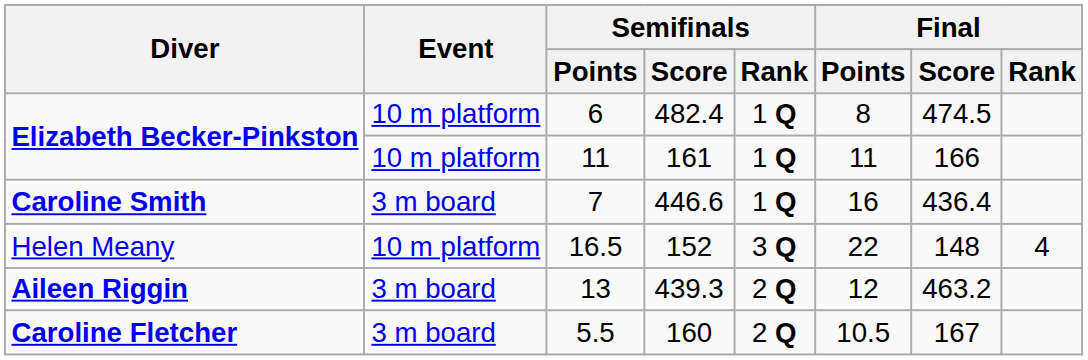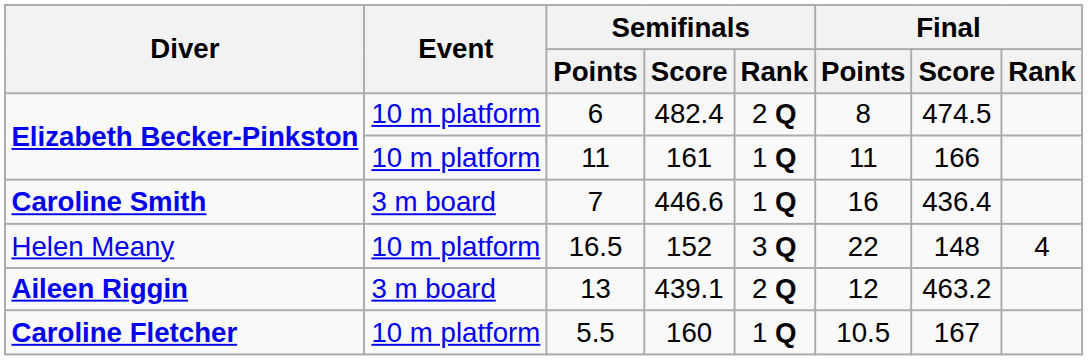 <table class=wikitable style="font-size:90%">
 <tr>
 <th rowspan=2>Diver</th>
 <th rowspan=2>Event</th>
 <th colspan=3>Semifinals</th>
 <th colspan=3>Final</th>
 </tr>
 <tr>
 <th>Points</th>
 <th>Score</th>
 <th>Rank</th>
 <th>Points</th>
 <th>Score</th>
 <th>Rank</th>
 </tr>
 <tr>
 <td rowspan=2><strong><a href='#'>Elizabeth Becker-Pinkston</a></strong></td>
 <td><a href='#'>10 m platform</a></td>
 <td align=center>6</td>
 <td align=center>482.4</td>
-<td align=center>1 <strong>Q</strong></td>
+<td align=center>2 <strong>Q</strong></td>
 <td align=center>8</td>
 <td align=center>474.5</td>
 <td align=center></td>
 </tr>
 <tr>
 <td><a href='#'>10 m platform</a></td>
 <td align=center>11</td>
 <td align=center>161</td>
 <td align=center>1 <strong>Q</strong></td>
 <td align=center>11</td>
 <td align=center>166</td>
 <td align=center></td>
 </tr>
 <tr>
 <td><strong><a href='#'>Caroline Smith</a></strong></td>
 <td><a href='#'>3 m board</a></td>
 <td align=center>7</td>
 <td align=center>446.6</td>
 <td align=center>1 <strong>Q</strong></td>
 <td align=center>16</td>
 <td align=center>436.4</td>
 <td align=center></td>
 </tr>
 <tr>
 <td><a href='#'>Helen Meany</a></td>
 <td><a href='#'>10 m platform</a></td>
 <td align=center>16.5</td>
 <td align=center>152</td>
 <td align=center>3 <strong>Q</strong></td>
 <td align=center>22</td>
 <td align=center>148</td>
 <td align=center>4</td>
 </tr>
 <tr>
 <td><strong><a href='#'>Aileen Riggin</a></strong></td>
 <td><a href='#'>3 m board</a></td>
 <td align=center>13</td>
-<td align=center>439.3</td>
+<td align=center>439.1</td>
 <td align=center>2 <strong>Q</strong></td>
 <td align=center>12</td>
 <td align=center>463.2</td>
 <td align=center></td>
 </tr>
 <tr>
 <td><strong><a href='#'>Caroline Fletcher</a></strong></td>
-<td><a href='#'>3 m board</a></td>
+<td><a href='#'>10 m platform</a></td>
 <td align=center>5.5</td>
 <td align=center>160</td>
-<td align=center>2 <strong>Q</strong></td>
+<td align=center>1 <strong>Q</strong></td>
 <td align=center>10.5</td>
 <td align=center>167</td>
 <td align=center></td>
 </tr>
 </table>
